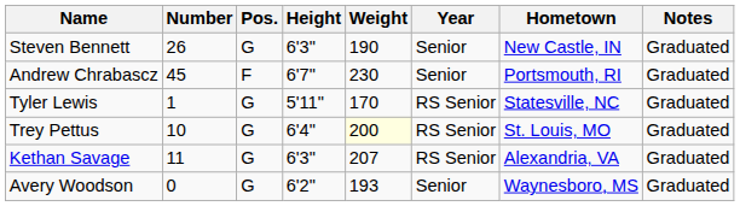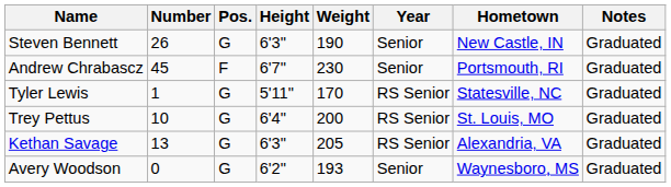 <table class="wikitable sortable" border="1">
 <tr>
 <th>Name</th>
 <th>Number</th>
 <th>Pos.</th>
 <th>Height</th>
 <th>Weight</th>
 <th>Year</th>
 <th>Hometown</th>
 <th class="unsortable">Notes</th>
 </tr>
 <tr>
 <td>Steven Bennett</td>
 <td>26</td>
 <td>G</td>
 <td>6'3"</td>
 <td>190</td>
 <td>Senior</td>
 <td><a href='#'>New Castle, IN</a></td>
 <td>Graduated</td>
 </tr>
 <tr>
 <td>Andrew Chrabascz</td>
 <td>45</td>
 <td>F</td>
 <td>6'7"</td>
 <td>230</td>
 <td>Senior</td>
 <td><a href='#'>Portsmouth, RI</a></td>
 <td>Graduated</td>
 </tr>
 <tr>
 <td>Tyler Lewis</td>
 <td>1</td>
 <td>G</td>
 <td>5'11"</td>
 <td>170</td>
 <td>RS Senior</td>
 <td><a href='#'>Statesville, NC</a></td>
 <td>Graduated</td>
 </tr>
 <tr>
 <td>Trey Pettus</td>
 <td>10</td>
 <td>G</td>
 <td>6'4"</td>
-<td style="background: lightyellow;">200</td>
+<td>200</td>
 <td>RS Senior</td>
 <td><a href='#'>St. Louis, MO</a></td>
 <td>Graduated</td>
 </tr>
 <tr>
 <td><a href='#'>Kethan Savage</a></td>
-<td>11</td>
+<td>13</td>
 <td>G</td>
 <td>6'3"</td>
-<td>207</td>
+<td>205</td>
 <td>RS Senior</td>
 <td><a href='#'>Alexandria, VA</a></td>
 <td>Graduated</td>
 </tr>
 <tr>
 <td>Avery Woodson</td>
 <td>0</td>
 <td>G</td>
 <td>6'2"</td>
 <td>193</td>
 <td>Senior</td>
 <td><a href='#'>Waynesboro, MS</a></td>
 <td>Graduated</td>
 </tr>
 </table>
